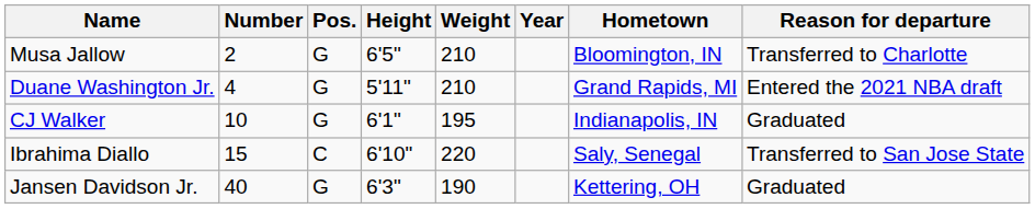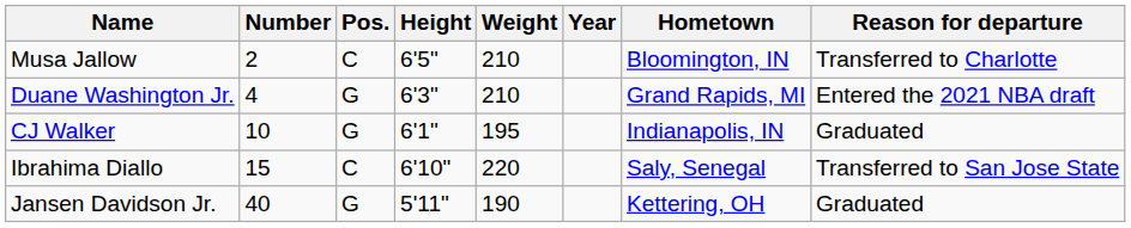 <table class="wikitable sortable" border="1">
 <tr>
 <th>Name</th>
 <th>Number</th>
 <th>Pos.</th>
 <th>Height</th>
 <th>Weight</th>
 <th>Year</th>
 <th>Hometown</th>
 <th class="unsortable">Reason for departure</th>
 </tr>
 <tr>
 <td>Musa Jallow</td>
 <td>2</td>
-<td>G</td>
+<td>C</td>
 <td>6'5"</td>
 <td>210</td>
 <td></td>
 <td><a href='#'>Bloomington, IN</a></td>
 <td>Transferred to <a href='#'>Charlotte</a></td>
 </tr>
 <tr>
 <td><a href='#'>Duane Washington Jr.</a></td>
 <td>4</td>
 <td>G</td>
-<td>5'11"</td>
+<td>6'3"</td>
 <td>210</td>
 <td></td>
 <td><a href='#'>Grand Rapids, MI</a></td>
 <td>Entered the <a href='#'>2021 NBA draft</a></td>
 </tr>
 <tr>
 <td><a href='#'>CJ Walker</a></td>
 <td>10</td>
 <td>G</td>
 <td>6'1"</td>
 <td>195</td>
 <td></td>
 <td><a href='#'>Indianapolis, IN</a></td>
 <td>Graduated</td>
 </tr>
 <tr>
 <td>Ibrahima Diallo</td>
 <td>15</td>
 <td>C</td>
 <td>6'10"</td>
 <td>220</td>
 <td></td>
 <td><a href='#'>Saly, Senegal</a></td>
 <td>Transferred to <a href='#'>San Jose State</a></td>
 </tr>
 <tr>
 <td>Jansen Davidson Jr.</td>
 <td>40</td>
 <td>G</td>
-<td>6'3"</td>
+<td>5'11"</td>
 <td>190</td>
 <td></td>
 <td><a href='#'>Kettering, OH</a></td>
 <td>Graduated</td>
 </tr>
 </table>
